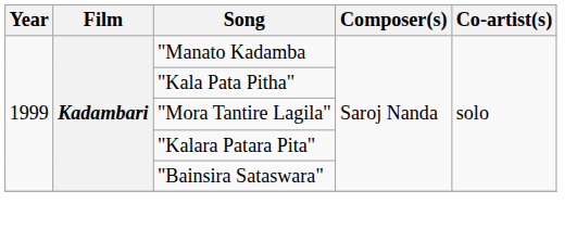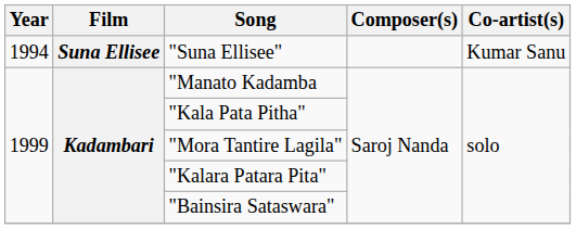 <table class="wikitable">
 <tr>
 <th>Year</th>
 <th>Film</th>
 <th>Song</th>
 <th>Composer(s)</th>
 <th>Co-artist(s)</th>
+</tr>
+<tr>
+<td>1994</td>
+<th><em>Suna Ellisee</em></th>
+<td>"Suna Ellisee"</td>
+<td></td>
+<td>Kumar Sanu</td>
 </tr>
 <tr>
 <td rowspan=5>1999</td>
 <th rowspan=5><em>Kadambari</em></th>
 <td>"Manato Kadamba</td>
 <td rowspan=5>Saroj Nanda</td>
 <td rowspan="5">solo</td>
 </tr>
 <tr>
 <td>"Kala Pata Pitha"</td>
 </tr>
 <tr>
 <td>"Mora Tantire Lagila"</td>
 </tr>
 <tr>
 <td>"Kalara Patara Pita"</td>
 </tr>
 <tr>
 <td>"Bainsira Sataswara"</td>
 </tr>
 <tr>
 </tr>
 </table>
